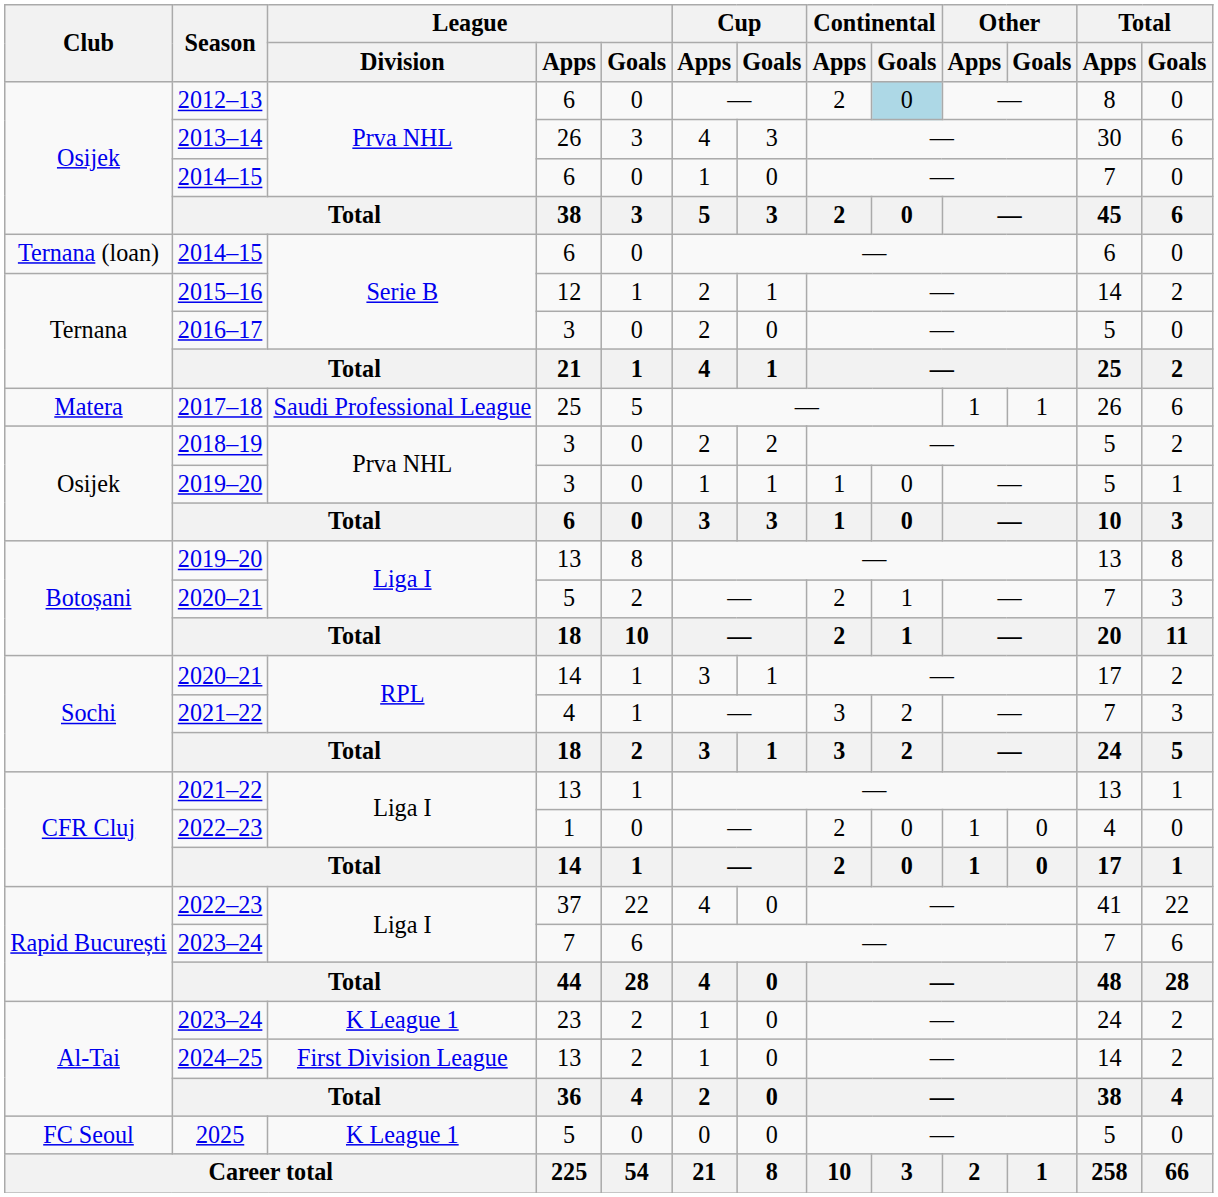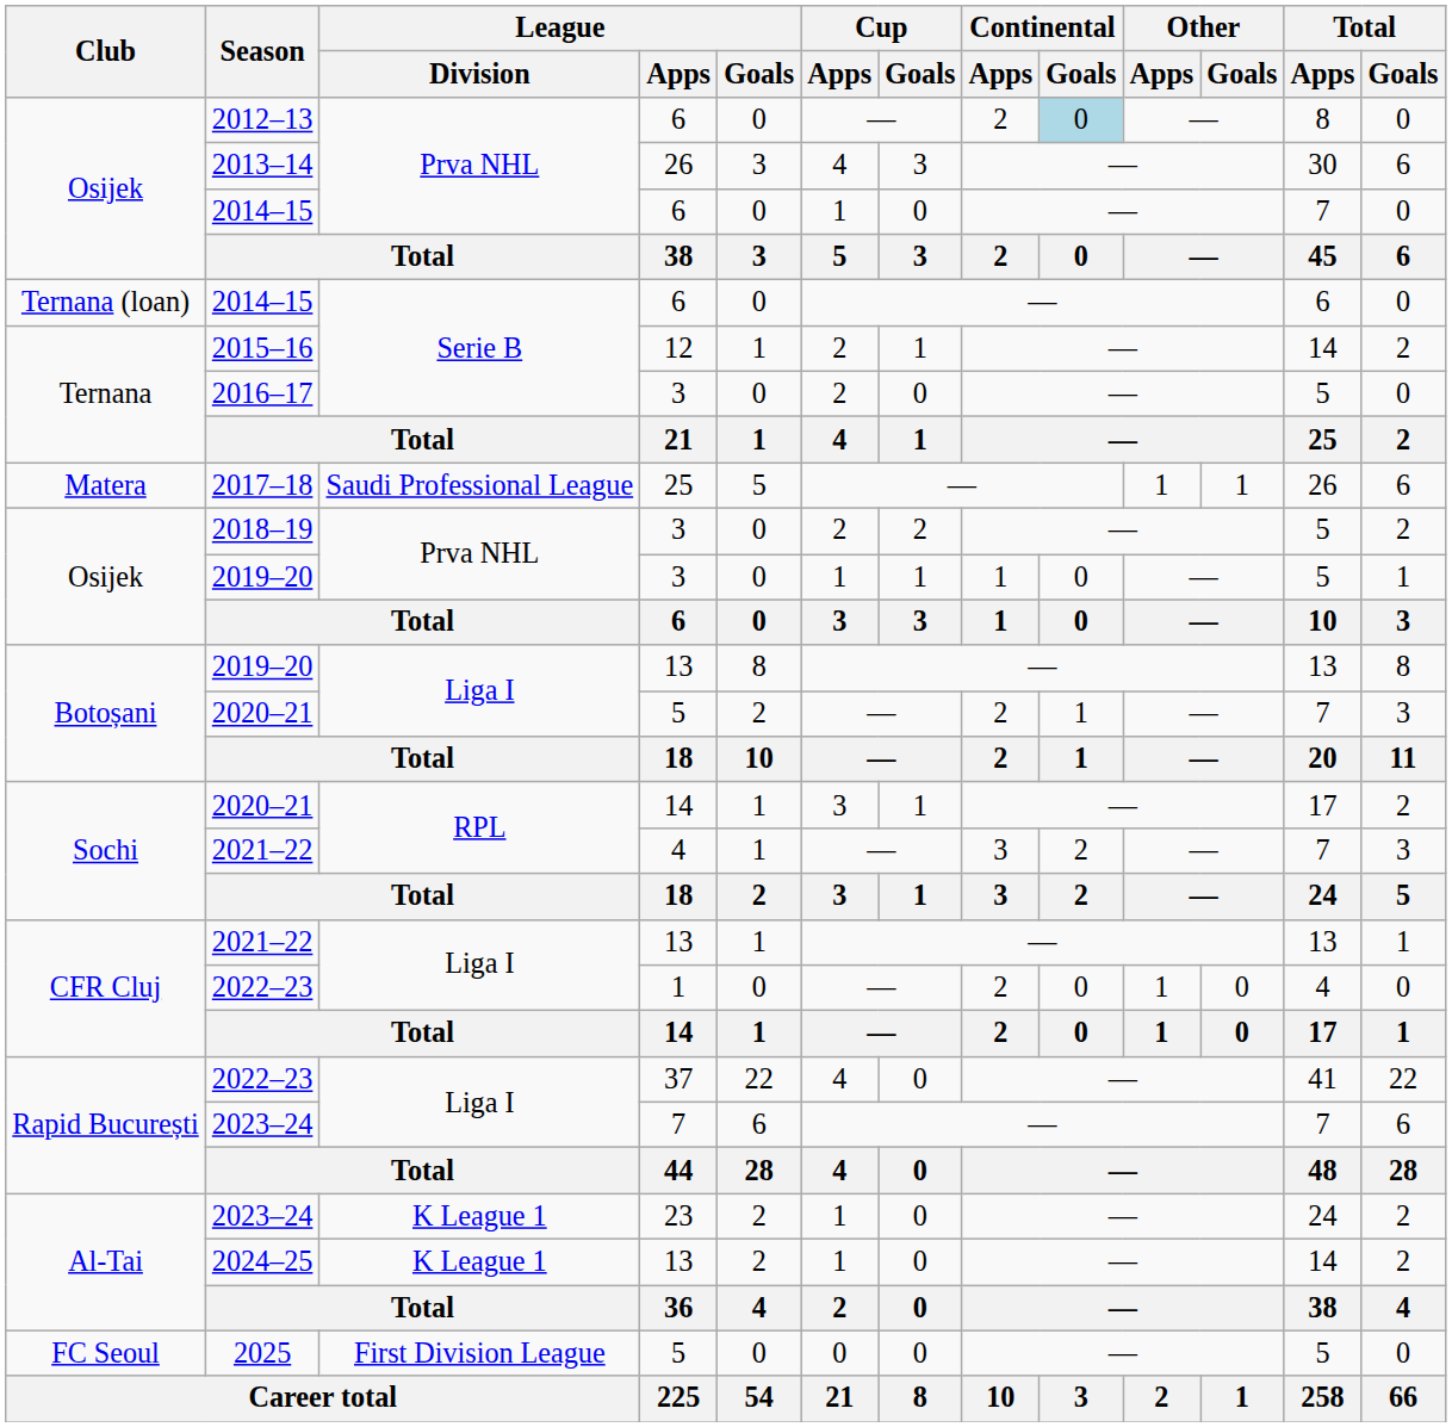 <table class="wikitable" style="text-align: center;">
 <tr>
 <th rowspan="2">Club</th>
 <th rowspan="2">Season</th>
 <th colspan="3">League</th>
 <th colspan="2">Cup</th>
 <th colspan="2">Continental</th>
 <th colspan="2">Other</th>
 <th colspan="2">Total</th>
 </tr>
 <tr>
 <th>Division</th>
 <th>Apps</th>
 <th>Goals</th>
 <th>Apps</th>
 <th>Goals</th>
 <th>Apps</th>
 <th>Goals</th>
 <th>Apps</th>
 <th>Goals</th>
 <th>Apps</th>
 <th>Goals</th>
 </tr>
 <tr>
 <td rowspan="4"><a href='#'>Osijek</a></td>
 <td><a href='#'>2012–13</a></td>
 <td rowspan="3"><a href='#'>Prva NHL</a></td>
 <td>6</td>
 <td>0</td>
 <td colspan="2">—</td>
 <td>2</td>
 <td style="background: lightblue;">0</td>
 <td colspan="2">—</td>
 <td>8</td>
 <td>0</td>
 </tr>
 <tr>
 <td><a href='#'>2013–14</a></td>
 <td>26</td>
 <td>3</td>
 <td>4</td>
 <td>3</td>
 <td colspan="4">—</td>
 <td>30</td>
 <td>6</td>
 </tr>
 <tr>
 <td><a href='#'>2014–15</a></td>
 <td>6</td>
 <td>0</td>
 <td>1</td>
 <td>0</td>
 <td colspan="4">—</td>
 <td>7</td>
 <td>0</td>
 </tr>
 <tr>
 <th colspan="2">Total</th>
 <th>38</th>
 <th>3</th>
 <th>5</th>
 <th>3</th>
 <th>2</th>
 <th>0</th>
 <th colspan="2">—</th>
 <th>45</th>
 <th>6</th>
 </tr>
 <tr>
 <td><a href='#'>Ternana</a> (loan)</td>
 <td><a href='#'>2014–15</a></td>
 <td rowspan="3"><a href='#'>Serie B</a></td>
 <td>6</td>
 <td>0</td>
 <td colspan="6">—</td>
 <td>6</td>
 <td>0</td>
 </tr>
 <tr>
 <td rowspan="3">Ternana</td>
 <td><a href='#'>2015–16</a></td>
 <td>12</td>
 <td>1</td>
 <td>2</td>
 <td>1</td>
 <td colspan="4">—</td>
 <td>14</td>
 <td>2</td>
 </tr>
 <tr>
 <td><a href='#'>2016–17</a></td>
 <td>3</td>
 <td>0</td>
 <td>2</td>
 <td>0</td>
 <td colspan="4">—</td>
 <td>5</td>
 <td>0</td>
 </tr>
 <tr>
 <th colspan="2">Total</th>
 <th>21</th>
 <th>1</th>
 <th>4</th>
 <th>1</th>
 <th colspan="4">—</th>
 <th>25</th>
 <th>2</th>
 </tr>
 <tr>
 <td><a href='#'>Matera</a></td>
 <td><a href='#'>2017–18</a></td>
 <td><a href='#'>Saudi Professional League</a></td>
 <td>25</td>
 <td>5</td>
 <td colspan="4">—</td>
 <td>1</td>
 <td>1</td>
 <td>26</td>
 <td>6</td>
 </tr>
 <tr>
 <td rowspan="3">Osijek</td>
 <td><a href='#'>2018–19</a></td>
 <td rowspan="2">Prva NHL</td>
 <td>3</td>
 <td>0</td>
 <td>2</td>
 <td>2</td>
 <td colspan="4">—</td>
 <td>5</td>
 <td>2</td>
 </tr>
 <tr>
 <td><a href='#'>2019–20</a></td>
 <td>3</td>
 <td>0</td>
 <td>1</td>
 <td>1</td>
 <td>1</td>
 <td>0</td>
 <td colspan="2">—</td>
 <td>5</td>
 <td>1</td>
 </tr>
 <tr>
 <th colspan="2">Total</th>
 <th>6</th>
 <th>0</th>
 <th>3</th>
 <th>3</th>
 <th>1</th>
 <th>0</th>
 <th colspan=2>—</th>
 <th>10</th>
 <th>3</th>
 </tr>
 <tr>
 <td rowspan="3"><a href='#'>Botoșani</a></td>
 <td><a href='#'>2019–20</a></td>
 <td rowspan="2"><a href='#'>Liga I</a></td>
 <td>13</td>
 <td>8</td>
 <td colspan="6">—</td>
 <td>13</td>
 <td>8</td>
 </tr>
 <tr>
 <td><a href='#'>2020–21</a></td>
 <td>5</td>
 <td>2</td>
 <td colspan=2>—</td>
 <td>2</td>
 <td>1</td>
 <td colspan=2>—</td>
 <td>7</td>
 <td>3</td>
 </tr>
 <tr>
 <th colspan="2">Total</th>
 <th>18</th>
 <th>10</th>
 <th colspan="2">—</th>
 <th>2</th>
 <th>1</th>
 <th colspan="2">—</th>
 <th>20</th>
 <th>11</th>
 </tr>
 <tr>
 <td rowspan="3"><a href='#'>Sochi</a></td>
 <td><a href='#'>2020–21</a></td>
 <td rowspan="2"><a href='#'>RPL</a></td>
 <td>14</td>
 <td>1</td>
 <td>3</td>
 <td>1</td>
 <td colspan="4">—</td>
 <td>17</td>
 <td>2</td>
 </tr>
 <tr>
 <td><a href='#'>2021–22</a></td>
 <td>4</td>
 <td>1</td>
 <td colspan="2">—</td>
 <td>3</td>
 <td>2</td>
 <td colspan="2">—</td>
 <td>7</td>
 <td>3</td>
 </tr>
 <tr>
 <th colspan="2">Total</th>
 <th>18</th>
 <th>2</th>
 <th>3</th>
 <th>1</th>
 <th>3</th>
 <th>2</th>
 <th colspan="2">—</th>
 <th>24</th>
 <th>5</th>
 </tr>
 <tr>
 <td rowspan="3"><a href='#'>CFR Cluj</a></td>
 <td><a href='#'>2021–22</a></td>
 <td rowspan="2">Liga I</td>
 <td>13</td>
 <td>1</td>
 <td colspan="6">—</td>
 <td>13</td>
 <td>1</td>
 </tr>
 <tr>
 <td><a href='#'>2022–23</a></td>
 <td>1</td>
 <td>0</td>
 <td colspan="2">—</td>
 <td>2</td>
 <td>0</td>
 <td>1</td>
 <td>0</td>
 <td>4</td>
 <td>0</td>
 </tr>
 <tr>
 <th colspan="2">Total</th>
 <th>14</th>
 <th>1</th>
 <th colspan="2">—</th>
 <th>2</th>
 <th>0</th>
 <th>1</th>
 <th>0</th>
 <th>17</th>
 <th>1</th>
 </tr>
 <tr>
 <td rowspan="3"><a href='#'>Rapid București</a></td>
 <td><a href='#'>2022–23</a></td>
 <td rowspan="2">Liga I</td>
 <td>37</td>
 <td>22</td>
 <td>4</td>
 <td>0</td>
 <td colspan="4">—</td>
 <td>41</td>
 <td>22</td>
 </tr>
 <tr>
 <td><a href='#'>2023–24</a></td>
 <td>7</td>
 <td>6</td>
 <td colspan="6">—</td>
 <td>7</td>
 <td>6</td>
 </tr>
 <tr>
 <th colspan="2">Total</th>
 <th>44</th>
 <th>28</th>
 <th>4</th>
 <th>0</th>
 <th colspan="4">—</th>
 <th>48</th>
 <th>28</th>
 </tr>
 <tr>
 <td rowspan="3"><a href='#'>Al-Tai</a></td>
 <td><a href='#'>2023–24</a></td>
 <td><a href='#'>K League 1</a></td>
 <td>23</td>
 <td>2</td>
 <td>1</td>
 <td>0</td>
 <td colspan="4">—</td>
 <td>24</td>
 <td>2</td>
 </tr>
 <tr>
 <td><a href='#'>2024–25</a></td>
-<td><a href='#'>First Division League</a></td>
+<td><a href='#'>K League 1</a></td>
 <td>13</td>
 <td>2</td>
 <td>1</td>
 <td>0</td>
 <td colspan="4">—</td>
 <td>14</td>
 <td>2</td>
 </tr>
 <tr>
 <th colspan="2">Total</th>
 <th>36</th>
 <th>4</th>
 <th>2</th>
 <th>0</th>
 <th colspan="4">—</th>
 <th>38</th>
 <th>4</th>
 </tr>
 <tr>
 <td><a href='#'>FC Seoul</a></td>
 <td><a href='#'>2025</a></td>
-<td><a href='#'>K League 1</a></td>
+<td><a href='#'>First Division League</a></td>
 <td>5</td>
 <td>0</td>
 <td>0</td>
 <td>0</td>
 <td colspan="4">—</td>
 <td>5</td>
 <td>0</td>
 </tr>
 <tr>
 <th colspan="3">Career total</th>
 <th>225</th>
 <th>54</th>
 <th>21</th>
 <th>8</th>
 <th>10</th>
 <th>3</th>
 <th>2</th>
 <th>1</th>
 <th>258</th>
 <th>66</th>
 </tr>
 </table>
